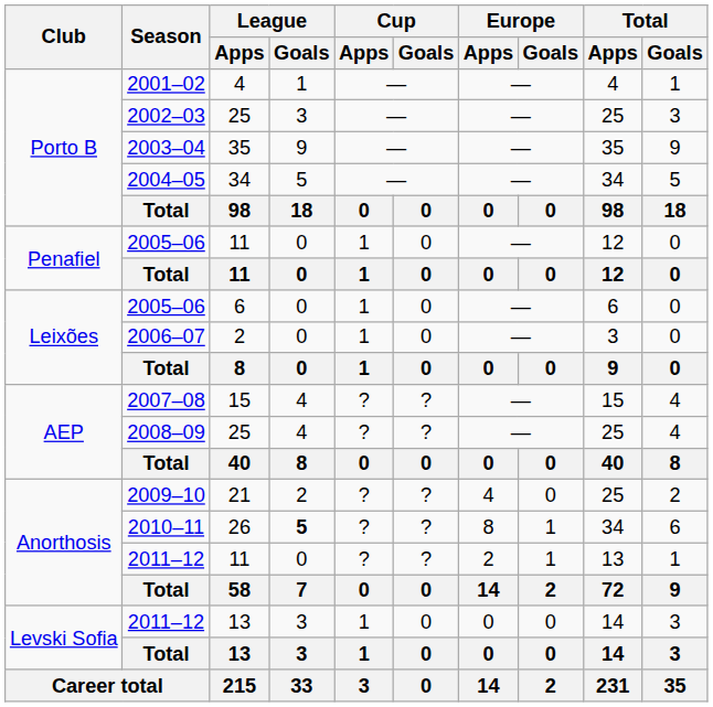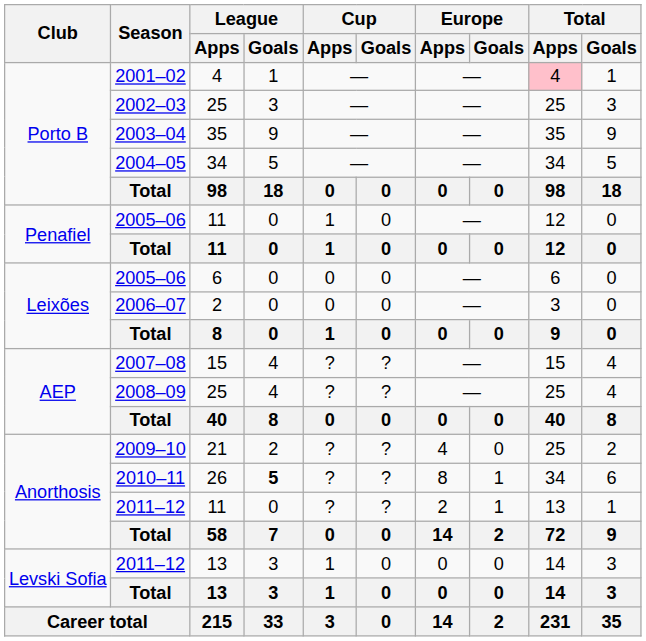 <table class="wikitable" style="font-size:90%; text-align: center">
 <tr>
 <th rowspan="2">Club</th>
 <th rowspan="2">Season</th>
 <th colspan="2">League</th>
 <th colspan="2">Cup</th>
 <th colspan="2">Europe</th>
 <th colspan="2">Total</th>
 </tr>
 <tr>
 <th>Apps</th>
 <th>Goals</th>
 <th>Apps</th>
 <th>Goals</th>
 <th>Apps</th>
 <th>Goals</th>
 <th>Apps</th>
 <th>Goals</th>
 </tr>
 <tr>
 <td rowspan="5"><a href='#'>Porto B</a></td>
 <td><a href='#'>2001–02</a></td>
 <td>4</td>
 <td>1</td>
 <td colspan="2">—</td>
 <td colspan="2">—</td>
-<td>4</td>
+<td style="background: pink;">4</td>
 <td>1</td>
 </tr>
 <tr>
 <td><a href='#'>2002–03</a></td>
 <td>25</td>
 <td>3</td>
 <td colspan="2">—</td>
 <td colspan="2">—</td>
 <td>25</td>
 <td>3</td>
 </tr>
 <tr>
 <td><a href='#'>2003–04</a></td>
 <td>35</td>
 <td>9</td>
 <td colspan="2">—</td>
 <td colspan="2">—</td>
 <td>35</td>
 <td>9</td>
 </tr>
 <tr>
 <td><a href='#'>2004–05</a></td>
 <td>34</td>
 <td>5</td>
 <td colspan="2">—</td>
 <td colspan="2">—</td>
 <td>34</td>
 <td>5</td>
 </tr>
 <tr>
 <th colspan="1">Total</th>
 <th>98</th>
 <th>18</th>
 <th>0</th>
 <th>0</th>
 <th>0</th>
 <th>0</th>
 <th>98</th>
 <th>18</th>
 </tr>
 <tr>
 <td rowspan="2"><a href='#'>Penafiel</a></td>
 <td><a href='#'>2005–06</a></td>
 <td>11</td>
 <td>0</td>
 <td>1</td>
 <td>0</td>
 <td colspan="2">—</td>
 <td>12</td>
 <td>0</td>
 </tr>
 <tr>
 <th colspan="1">Total</th>
 <th>11</th>
 <th>0</th>
 <th>1</th>
 <th>0</th>
 <th>0</th>
 <th>0</th>
 <th>12</th>
 <th>0</th>
 </tr>
 <tr>
 <td rowspan="3"><a href='#'>Leixões</a></td>
 <td><a href='#'>2005–06</a></td>
 <td>6</td>
 <td>0</td>
-<td>1</td>
+<td>0</td>
 <td>0</td>
 <td colspan="2">—</td>
 <td>6</td>
 <td>0</td>
 </tr>
 <tr>
 <td><a href='#'>2006–07</a></td>
 <td>2</td>
 <td>0</td>
-<td>1</td>
+<td>0</td>
 <td>0</td>
 <td colspan="2">—</td>
 <td>3</td>
 <td>0</td>
 </tr>
 <tr>
 <th colspan="1">Total</th>
 <th>8</th>
 <th>0</th>
 <th>1</th>
 <th>0</th>
 <th>0</th>
 <th>0</th>
 <th>9</th>
 <th>0</th>
 </tr>
 <tr>
 <td rowspan="3"><a href='#'>AEP</a></td>
 <td><a href='#'>2007–08</a></td>
 <td>15</td>
 <td>4</td>
 <td>?</td>
 <td>?</td>
 <td colspan="2">—</td>
 <td>15</td>
 <td>4</td>
 </tr>
 <tr>
 <td><a href='#'>2008–09</a></td>
 <td>25</td>
 <td>4</td>
 <td>?</td>
 <td>?</td>
 <td colspan="2">—</td>
 <td>25</td>
 <td>4</td>
 </tr>
 <tr>
 <th colspan="1">Total</th>
 <th>40</th>
 <th>8</th>
 <th>0</th>
 <th>0</th>
 <th>0</th>
 <th>0</th>
 <th>40</th>
 <th>8</th>
 </tr>
 <tr>
 <td rowspan="4"><a href='#'>Anorthosis</a></td>
 <td><a href='#'>2009–10</a></td>
 <td>21</td>
 <td>2</td>
 <td>?</td>
 <td>?</td>
 <td>4</td>
 <td>0</td>
 <td>25</td>
 <td>2</td>
 </tr>
 <tr>
 <td><a href='#'>2010–11</a></td>
 <td>26</td>
 <td><strong>5</strong></td>
 <td>?</td>
 <td>?</td>
 <td>8</td>
 <td>1</td>
 <td>34</td>
 <td>6</td>
 </tr>
 <tr>
 <td><a href='#'>2011–12</a></td>
 <td>11</td>
 <td>0</td>
 <td>?</td>
 <td>?</td>
 <td>2</td>
 <td>1</td>
 <td>13</td>
 <td>1</td>
 </tr>
 <tr>
 <th colspan="1">Total</th>
 <th>58</th>
 <th>7</th>
 <th>0</th>
 <th>0</th>
 <th>14</th>
 <th>2</th>
 <th>72</th>
 <th>9</th>
 </tr>
 <tr>
 <td rowspan="2"><a href='#'>Levski Sofia</a></td>
 <td><a href='#'>2011–12</a></td>
 <td>13</td>
 <td>3</td>
 <td>1</td>
 <td>0</td>
 <td>0</td>
 <td>0</td>
 <td>14</td>
 <td>3</td>
 </tr>
 <tr>
 <th colspan="1">Total</th>
 <th>13</th>
 <th>3</th>
 <th>1</th>
 <th>0</th>
 <th>0</th>
 <th>0</th>
 <th>14</th>
 <th>3</th>
 </tr>
 <tr>
 <th colspan="2">Career total</th>
 <th>215</th>
 <th>33</th>
 <th>3</th>
 <th>0</th>
 <th>14</th>
 <th>2</th>
 <th>231</th>
 <th>35</th>
 </tr>
 </table>
